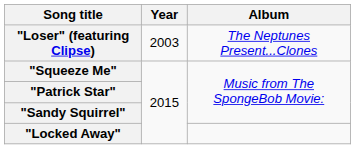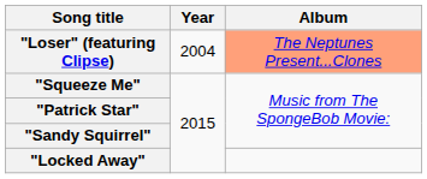 <table class="wikitable plainrowheaders" style="text-align:center;" border="1">
 <tr>
 <th scope="col" style="width:10em;">Song title</th>
 <th scope="col" style="width:3em;">Year</th>
 <th scope="col" style="width:12em;">Album</th>
 </tr>
 <tr>
 <th scope="row">"Loser" (featuring <a href='#'>Clipse</a>)</th>
-<td>2003</td>
-<td><em><a href='#'>The Neptunes Present...Clones</a></em></td>
+<td>2004</td>
+<td style="background: lightsalmon;"><em><a href='#'>The Neptunes Present...Clones</a></em></td>
 </tr>
 <tr>
 <th scope="row">"Squeeze Me"</th>
 <td rowspan="4">2015</td>
 <td rowspan="3"><em><a href='#'>Music from The SpongeBob Movie: </a></em></td>
 </tr>
 <tr>
 <th scope="row">"Patrick Star"</th>
 </tr>
 <tr>
 <th scope="row">"Sandy Squirrel"</th>
 </tr>
 <tr>
 <th scope="row">"Locked Away"</th>
 <td></td>
 </tr>
 </table>
